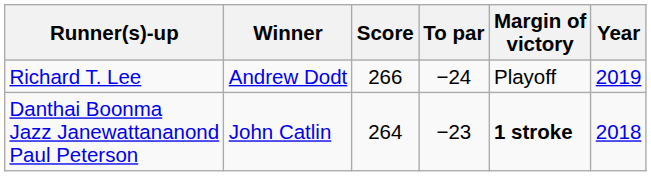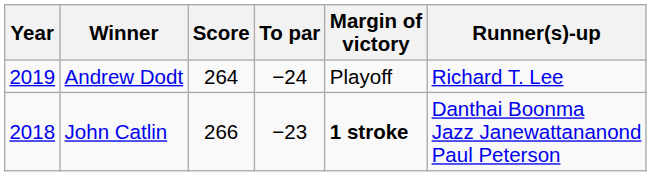 <table class=wikitable style="font-size:95%">
 <tr>
-<th>Runner(s)-up</th>
+<th>Year</th>
 <th>Winner</th>
 <th>Score</th>
 <th>To par</th>
 <th>Margin of<br>victory</th>
-<th>Year</th>
+<th>Runner(s)-up</th>
 </tr>
 <tr>
-<td> <a href='#'>Richard T. Lee</a></td>
+<td><a href='#'>2019</a></td>
 <td> <a href='#'>Andrew Dodt</a></td>
-<td align=center>266</td>
+<td align=center>264</td>
 <td align=center>−24</td>
 <td>Playoff</td>
-<td><a href='#'>2019</a></td>
+<td> <a href='#'>Richard T. Lee</a></td>
 </tr>
 <tr>
-<td> <a href='#'>Danthai Boonma</a><br> <a href='#'>Jazz Janewattananond</a><br> <a href='#'>Paul Peterson</a></td>
+<td><a href='#'>2018</a></td>
 <td> <a href='#'>John Catlin</a></td>
-<td align=center>264</td>
+<td align=center>266</td>
 <td align=center>−23</td>
 <td><strong>1 stroke</strong></td>
-<td><a href='#'>2018</a></td>
+<td> <a href='#'>Danthai Boonma</a><br> <a href='#'>Jazz Janewattananond</a><br> <a href='#'>Paul Peterson</a></td>
 </tr>
 </table>
